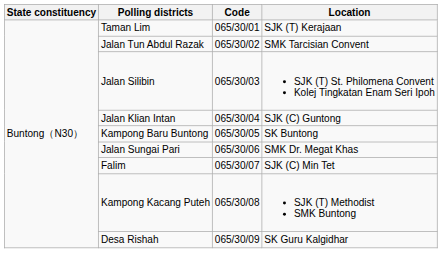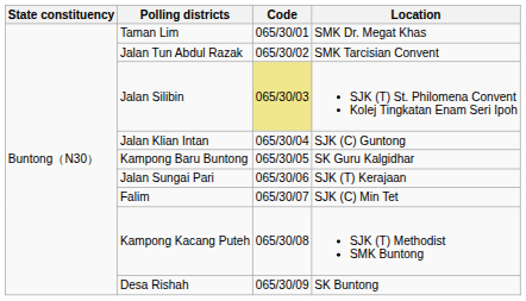 <table class="wikitable sortable mw-collapsible" style="white-space:nowrap;font-size:85%">
 <tr>
 <th>State constituency</th>
 <th>Polling districts</th>
 <th>Code</th>
 <th>Location</th>
 </tr>
 <tr>
 <td rowspan="9">Buntong（N30）</td>
 <td>Taman Lim</td>
 <td>065/30/01</td>
-<td>SJK (T) Kerajaan</td>
+<td>SMK Dr. Megat Khas</td>
 </tr>
 <tr>
 <td>Jalan Tun Abdul Razak</td>
 <td>065/30/02</td>
 <td>SMK Tarcisian Convent</td>
 </tr>
 <tr>
 <td>Jalan Silibin</td>
-<td>065/30/03</td>
+<td style="background: khaki;">065/30/03</td>
 <td><br><ul><li>SJK (T) St. Philomena Convent</li><li>Kolej Tingkatan Enam Seri Ipoh</li></ul></td>
 </tr>
 <tr>
 <td>Jalan Klian Intan</td>
 <td>065/30/04</td>
 <td>SJK (C) Guntong</td>
 </tr>
 <tr>
 <td>Kampong Baru Buntong</td>
 <td>065/30/05</td>
-<td>SK Buntong</td>
+<td>SK Guru Kalgidhar</td>
 </tr>
 <tr>
 <td>Jalan Sungai Pari</td>
 <td>065/30/06</td>
-<td>SMK Dr. Megat Khas</td>
+<td>SJK (T) Kerajaan</td>
 </tr>
 <tr>
 <td>Falim</td>
 <td>065/30/07</td>
 <td>SJK (C) Min Tet</td>
 </tr>
 <tr>
 <td>Kampong Kacang Puteh</td>
 <td>065/30/08</td>
 <td><br><ul><li>SJK (T) Methodist</li><li>SMK Buntong</li></ul></td>
 </tr>
 <tr>
 <td>Desa Rishah</td>
 <td>065/30/09</td>
-<td>SK Guru Kalgidhar</td>
+<td>SK Buntong</td>
 </tr>
 </table>
